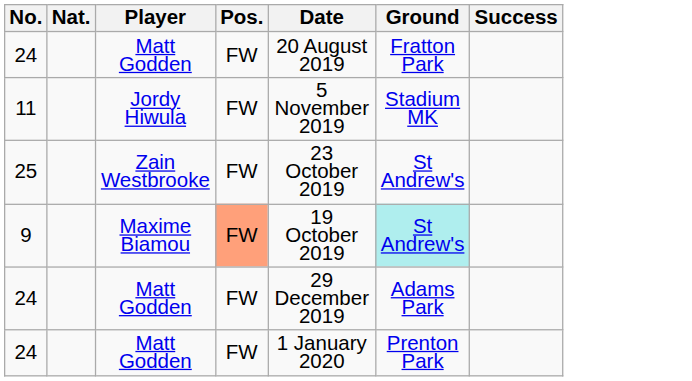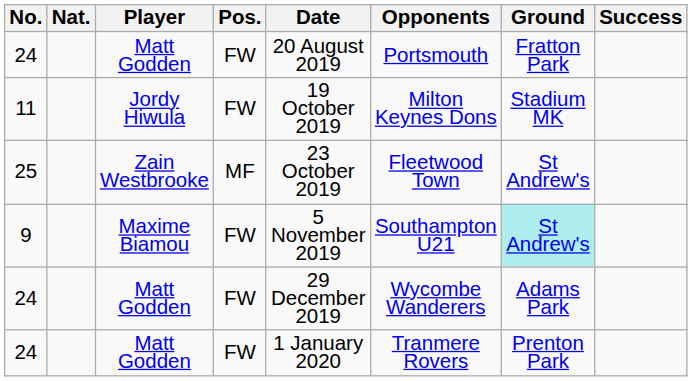 <table class="wikitable sortable alternance" style="font-size:100%; text-align:center; line-height:14px; width:70%;">
 <tr>
 <th>No.</th>
 <th>Nat.</th>
 <th>Player</th>
 <th>Pos.</th>
 <th>Date</th>
+<th>Opponents</th>
 <th>Ground</th>
 <th>Success</th>
 </tr>
 <tr>
 <td>24</td>
 <td></td>
 <td><a href='#'>Matt Godden</a></td>
 <td>FW</td>
 <td>20 August 2019</td>
+<td><a href='#'>Portsmouth</a></td>
 <td><a href='#'>Fratton Park</a></td>
 <td></td>
 </tr>
 <tr>
 <td>11</td>
 <td></td>
 <td><a href='#'>Jordy Hiwula</a></td>
 <td>FW</td>
-<td>5 November 2019</td>
+<td>19 October 2019</td>
+<td><a href='#'>Milton Keynes Dons</a></td>
 <td><a href='#'>Stadium MK</a></td>
 <td></td>
 </tr>
 <tr>
 <td>25</td>
 <td></td>
 <td><a href='#'>Zain Westbrooke</a></td>
-<td>FW</td>
+<td>MF</td>
 <td>23 October 2019</td>
+<td><a href='#'>Fleetwood Town</a></td>
 <td><a href='#'>St Andrew's</a></td>
 <td></td>
 </tr>
 <tr>
 <td>9</td>
 <td></td>
 <td><a href='#'>Maxime Biamou</a></td>
-<td style="background: lightsalmon;">FW</td>
-<td>19 October 2019</td>
+<td>FW</td>
+<td>5 November 2019</td>
+<td><a href='#'>Southampton U21</a></td>
 <td style="background: paleturquoise;"><a href='#'>St Andrew's</a></td>
 <td></td>
 </tr>
 <tr>
 <td>24</td>
 <td></td>
 <td><a href='#'>Matt Godden</a></td>
 <td>FW</td>
 <td>29 December 2019</td>
+<td><a href='#'>Wycombe Wanderers</a></td>
 <td><a href='#'>Adams Park</a></td>
 <td></td>
 </tr>
 <tr>
 <td>24</td>
 <td></td>
 <td><a href='#'>Matt Godden</a></td>
 <td>FW</td>
 <td>1 January 2020</td>
+<td><a href='#'>Tranmere Rovers</a></td>
 <td><a href='#'>Prenton Park</a></td>
 <td></td>
 </tr>
 </table>
